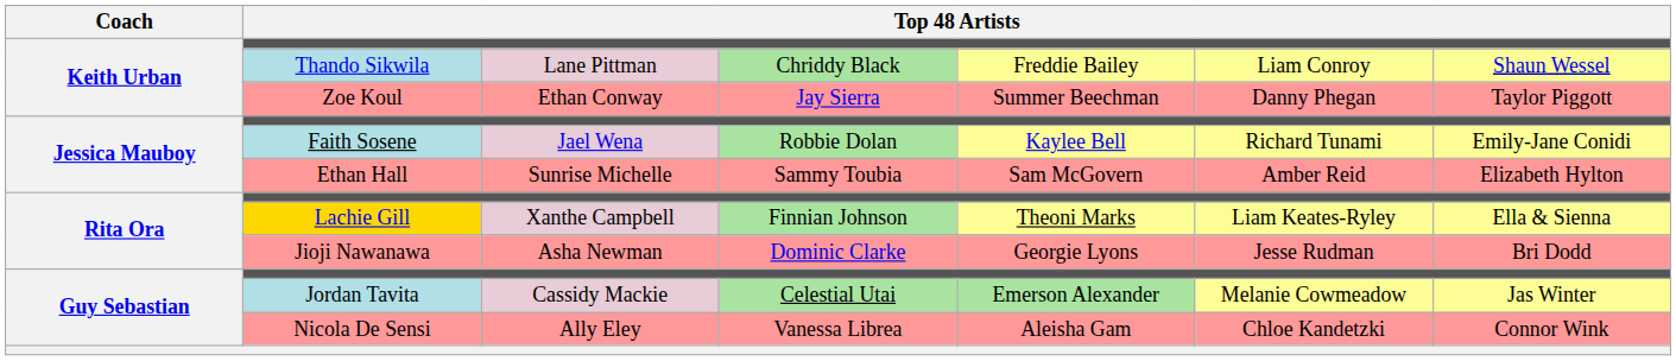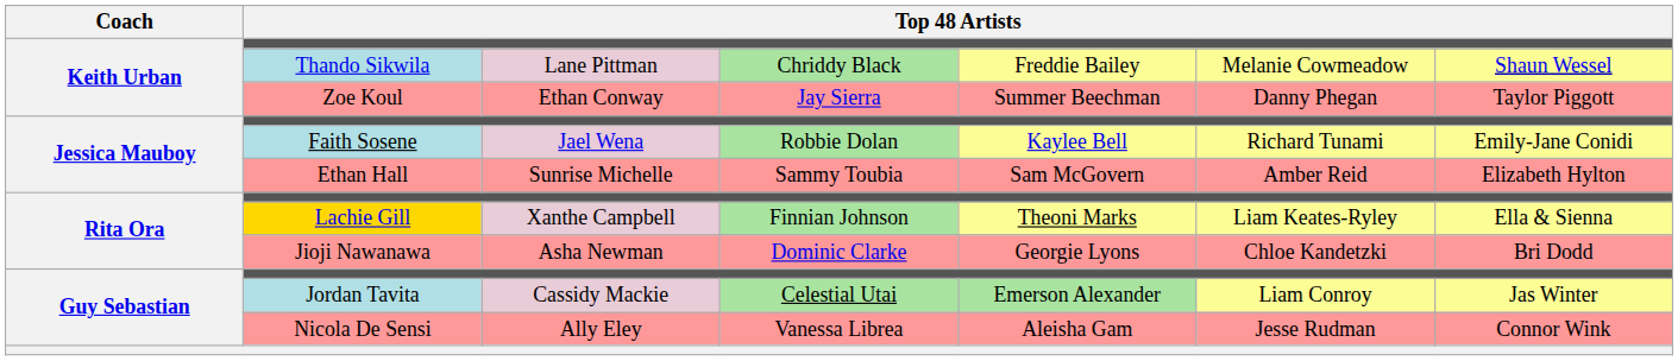 <table class="wikitable" style="text-align:center; width:100%">
 <tr>
 <th style="width:14%">Coach</th>
 <th style="width:84%" colspan="6">Top 48 Artists</th>
 </tr>
 <tr>
 <th rowspan="3"><a href='#'>Keith Urban</a></th>
 <td colspan="6" style="background:#555"></td>
 </tr>
 <tr>
 <td style="background:#b0e0e6"><a href='#'>Thando Sikwila</a></td>
 <td style="background:#E8CCD7">Lane Pittman</td>
 <td style="background:#A8E4A0">Chriddy Black</td>
 <td style="background:#FDFD96">Freddie Bailey</td>
-<td style="background:#FDFD96">Liam Conroy</td>
+<td style="background:#FDFD96">Melanie Cowmeadow</td>
 <td style="background:#FDFD96"><u><a href='#'>Shaun Wessel</a></u></td>
 </tr>
 <tr>
 <td style="background:#FF9999">Zoe Koul</td>
 <td style="background:#FF9999">Ethan Conway</td>
 <td style="background:#FF9999"><a href='#'>Jay Sierra</a></td>
 <td style="background:#FF9999">Summer Beechman</td>
 <td style="background:#FF9999">Danny Phegan</td>
 <td style="background:#FF9999">Taylor Piggott</td>
 </tr>
 <tr>
 <th rowspan="3"><a href='#'>Jessica Mauboy</a></th>
 <td colspan="6" style="background:#555"></td>
 </tr>
 <tr>
 <td style="background:#b0e0e6"><u>Faith Sosene</u></td>
 <td style="background:#E8CCD7"><a href='#'>Jael Wena</a></td>
 <td style="background:#A8E4A0">Robbie Dolan</td>
 <td style="background:#FDFD96"><a href='#'>Kaylee Bell</a></td>
 <td style="background:#FDFD96">Richard Tunami</td>
 <td style="background:#FDFD96">Emily-Jane Conidi</td>
 </tr>
 <tr>
 <td style="background:#FF9999">Ethan Hall</td>
 <td style="background:#FF9999">Sunrise Michelle</td>
 <td style="background:#FF9999">Sammy Toubia</td>
 <td style="background:#FF9999">Sam McGovern</td>
 <td style="background:#FF9999">Amber Reid</td>
 <td style="background:#FF9999">Elizabeth Hylton</td>
 </tr>
 <tr>
 <th rowspan="3"><a href='#'>Rita Ora</a></th>
 <td colspan="6" style="background:#555"></td>
 </tr>
 <tr>
 <td style="background:gold"><a href='#'>Lachie Gill</a></td>
 <td style="background:#E8CCD7">Xanthe Campbell</td>
 <td style="background:#A8E4A0">Finnian Johnson</td>
 <td style="background:#FDFD96"><u>Theoni Marks</u></td>
 <td style="background:#FDFD96">Liam Keates-Ryley</td>
 <td style="background:#FDFD96">Ella & Sienna</td>
 </tr>
 <tr>
 <td style="background:#FF9999">Jioji Nawanawa</td>
 <td style="background:#FF9999">Asha Newman</td>
 <td style="background:#FF9999"><a href='#'>Dominic Clarke</a></td>
 <td style="background:#FF9999; width:14%">Georgie Lyons</td>
-<td style="background:#FF9999; width:14%">Jesse Rudman</td>
+<td style="background:#FF9999">Chloe Kandetzki</td>
 <td style="background:#FF9999">Bri Dodd</td>
 </tr>
 <tr>
 <th rowspan="3"><a href='#'>Guy Sebastian</a></th>
 <td colspan="6" style="background:#555"></td>
 </tr>
 <tr>
 <td style="background:#b0e0e6">Jordan Tavita</td>
 <td style="background:#E8CCD7">Cassidy Mackie</td>
 <td style="background:#A8E4A0"><u>Celestial Utai</u></td>
 <td style="background:#A8E4A0">Emerson Alexander</td>
-<td style="background:#FDFD96">Melanie Cowmeadow</td>
+<td style="background:#FDFD96">Liam Conroy</td>
 <td style="background:#FDFD96">Jas Winter</td>
 </tr>
 <tr>
 <td style="background:#FF9999; width:14%">Nicola De Sensi</td>
 <td style="background:#FF9999; width:14%">Ally Eley</td>
 <td style="background:#FF9999; width:14%">Vanessa Librea</td>
 <td style="background:#FF9999">Aleisha Gam</td>
-<td style="background:#FF9999">Chloe Kandetzki</td>
+<td style="background:#FF9999; width:14%">Jesse Rudman</td>
 <td style="background:#FF9999; width:14%">Connor Wink</td>
 </tr>
 <tr>
 <th colspan="7" style="font-size:95%; line-height:14px"></th>
 </tr>
 </table>
